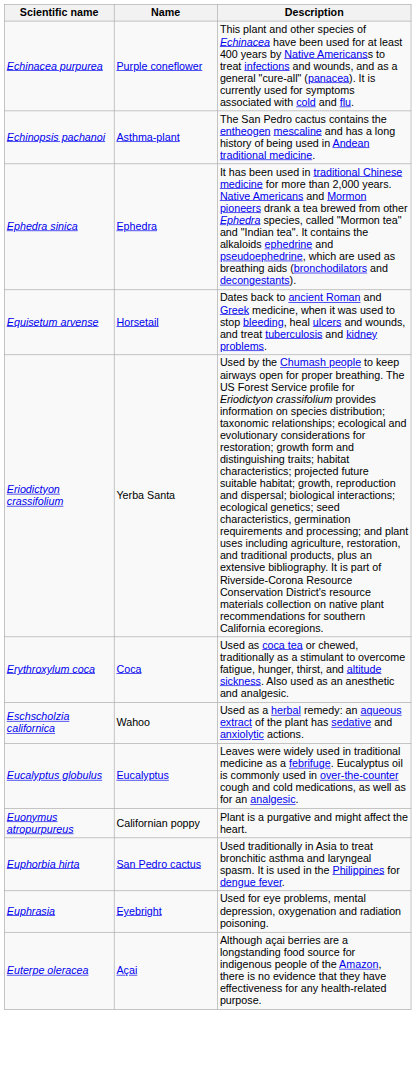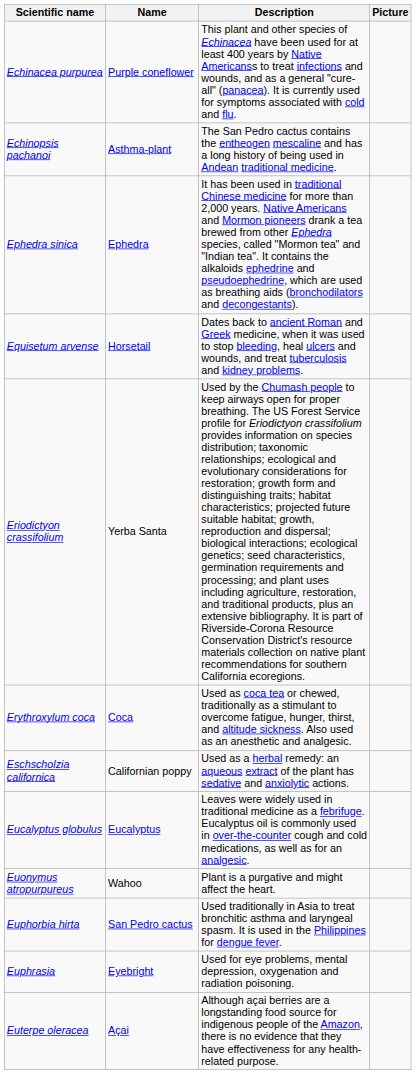 <table class="wikitable sortable">
 <tr>
 <th width=200px>Scientific name</th>
 <th width=200px>Name</th>
 <th width=400px>Description</th>
+<th>Picture</th>
 </tr>
 <tr>
 <td><em><a href='#'>Echinacea purpurea</a></em></td>
 <td><a href='#'>Purple coneflower</a></td>
 <td>This plant and other species of <em><a href='#'>Echinacea</a></em> have been used for at least 400 years by <a href='#'>Native Americans</a>s to treat <a href='#'>infections</a> and wounds, and as a general "cure-all" (<a href='#'>panacea</a>). It is currently used for symptoms associated with <a href='#'>cold</a> and <a href='#'>flu</a>.</td>
+<td></td>
 </tr>
 <tr>
 <td><em><a href='#'>Echinopsis pachanoi</a></em></td>
 <td><a href='#'>Asthma-plant</a></td>
 <td>The San Pedro cactus contains the <a href='#'>entheogen</a> <a href='#'>mescaline</a> and has a long history of being used in <a href='#'>Andean</a> <a href='#'>traditional medicine</a>.</td>
+<td></td>
 </tr>
 <tr>
 <td><em><a href='#'>Ephedra sinica</a></em></td>
 <td><a href='#'>Ephedra</a></td>
 <td>It has been used in <a href='#'>traditional Chinese medicine</a> for more than 2,000 years. <a href='#'>Native Americans</a> and <a href='#'>Mormon pioneers</a> drank a tea brewed from other <em><a href='#'>Ephedra</a></em> species, called "Mormon tea" and "Indian tea". It contains the alkaloids <a href='#'>ephedrine</a> and <a href='#'>pseudoephedrine</a>, which are used as breathing aids (<a href='#'>bronchodilators</a> and <a href='#'>decongestants</a>).</td>
+<td></td>
 </tr>
 <tr>
 <td><em><a href='#'>Equisetum arvense</a></em></td>
 <td><a href='#'>Horsetail</a></td>
 <td>Dates back to <a href='#'>ancient Roman</a> and <a href='#'>Greek</a> medicine, when it was used to stop <a href='#'>bleeding</a>, heal <a href='#'>ulcers</a> and wounds, and treat <a href='#'>tuberculosis</a> and <a href='#'>kidney problems</a>.</td>
+<td></td>
 </tr>
 <tr>
 <td><em><a href='#'>Eriodictyon crassifolium</a></em></td>
 <td>Yerba Santa</td>
 <td>Used by the <a href='#'>Chumash people</a> to keep airways open for proper breathing. The US Forest Service profile for <em>Eriodictyon crassifolium</em> provides information on species distribution; taxonomic relationships; ecological and evolutionary considerations for restoration; growth form and distinguishing traits; habitat characteristics; projected future suitable habitat; growth, reproduction and dispersal; biological interactions; ecological genetics; seed characteristics, germination requirements and processing; and plant uses including agriculture, restoration, and traditional products, plus an extensive bibliography. It is part of Riverside-Corona Resource Conservation District's resource materials collection on native plant recommendations for southern California ecoregions.</td>
+<td></td>
 </tr>
 <tr>
 <td><em><a href='#'>Erythroxylum coca</a></em></td>
 <td><a href='#'>Coca</a></td>
 <td>Used as <a href='#'>coca tea</a> or chewed, traditionally as a stimulant to overcome fatigue, hunger, thirst, and <a href='#'>altitude sickness</a>. Also used as an anesthetic and analgesic.</td>
+<td></td>
 </tr>
 <tr>
 <td><em><a href='#'>Eschscholzia californica</a></em></td>
-<td>Wahoo</td>
+<td>Californian poppy</td>
 <td>Used as a <a href='#'>herbal</a> remedy: an <a href='#'>aqueous</a> <a href='#'>extract</a> of the plant has <a href='#'>sedative</a> and <a href='#'>anxiolytic</a> actions.</td>
+<td></td>
 </tr>
 <tr>
 <td><em><a href='#'>Eucalyptus globulus</a></em></td>
 <td><a href='#'>Eucalyptus</a></td>
 <td>Leaves were widely used in traditional medicine as a <a href='#'>febrifuge</a>. Eucalyptus oil is commonly used in <a href='#'>over-the-counter</a> cough and cold medications, as well as for an <a href='#'>analgesic</a>.</td>
+<td></td>
 </tr>
 <tr>
 <td><em><a href='#'>Euonymus atropurpureus</a></em></td>
-<td>Californian poppy</td>
+<td>Wahoo</td>
 <td>Plant is a purgative and might affect the heart.</td>
+<td></td>
 </tr>
 <tr>
 <td><em><a href='#'>Euphorbia hirta</a></em></td>
 <td><a href='#'>San Pedro cactus</a></td>
 <td>Used traditionally in Asia to treat bronchitic asthma and laryngeal spasm. It is used in the <a href='#'>Philippines</a> for <a href='#'>dengue fever</a>.</td>
+<td></td>
 </tr>
 <tr>
 <td><em><a href='#'>Euphrasia</a></em></td>
 <td><a href='#'>Eyebright</a></td>
 <td>Used for eye problems, mental depression, oxygenation and radiation poisoning.</td>
+<td></td>
 </tr>
 <tr>
 <td><em><a href='#'>Euterpe oleracea</a></em></td>
 <td><a href='#'>Açai</a></td>
 <td>Although açai berries are a longstanding food source for indigenous people of the <a href='#'>Amazon</a>, there is no evidence that they have effectiveness for any health-related purpose.</td>
+<td></td>
 </tr>
 </table>
